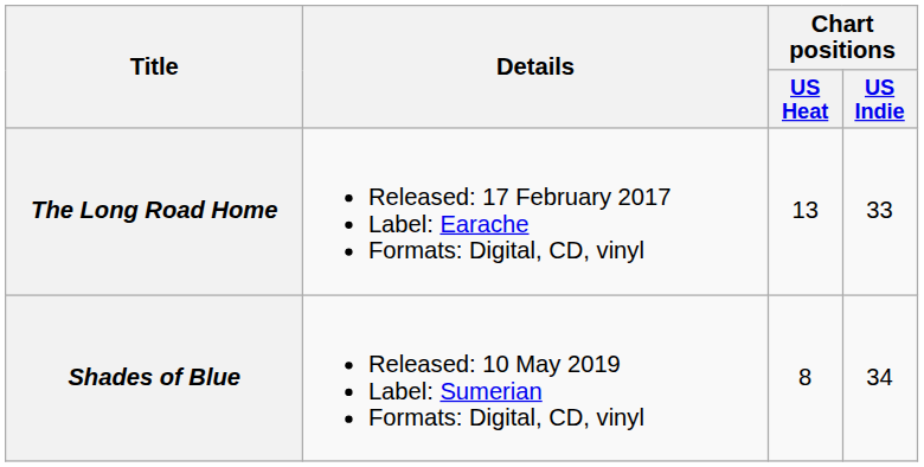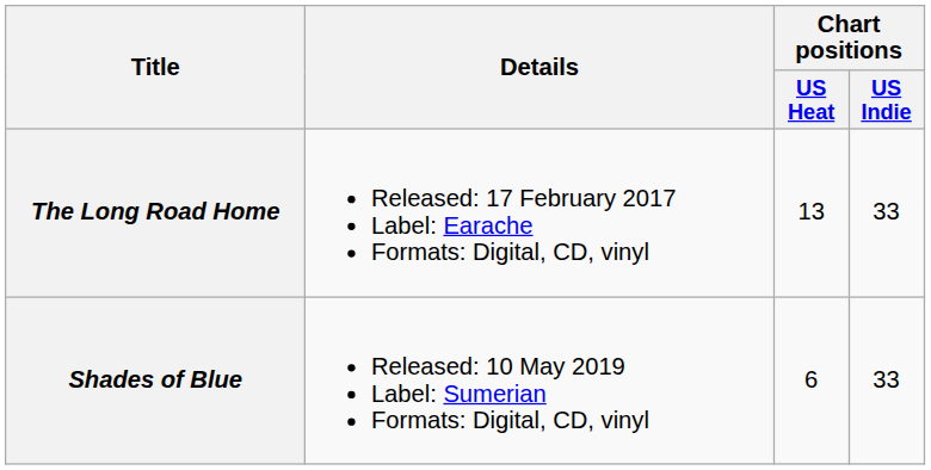 <table class="wikitable plainrowheaders">
 <tr>
 <th scope="col" rowspan="2" style="width:12em;">Title</th>
 <th scope="col" rowspan="2" style="width:19em;">Details</th>
 <th scope="col" colspan="2">Chart positions</th>
 </tr>
 <tr>
 <th scope="col" style="width:3em;font-size:90%;"><a href='#'>US Heat</a><br></th>
 <th scope="col" style="width:3em;font-size:90%;"><a href='#'>US Indie</a><br></th>
 </tr>
 <tr>
 <th scope="row"><em>The Long Road Home</em></th>
 <td><br><ul><li>Released: 17 February 2017</li><li>Label: <a href='#'>Earache</a></li><li>Formats: Digital, CD, vinyl</li></ul></td>
 <td style="text-align:center;">13</td>
 <td style="text-align:center;">33</td>
 </tr>
 <tr>
 <th scope="row"><em>Shades of Blue</em></th>
 <td><br><ul><li>Released: 10 May 2019</li><li>Label: <a href='#'>Sumerian</a></li><li>Formats: Digital, CD, vinyl</li></ul></td>
-<td style="text-align:center;">8</td>
-<td style="text-align:center;">34</td>
+<td style="text-align:center;">6</td>
+<td style="text-align:center;">33</td>
 </tr>
 </table>
